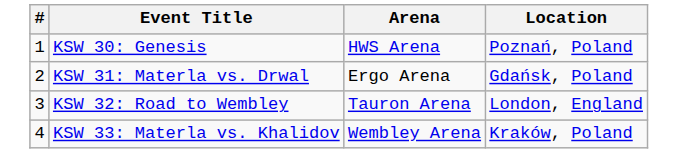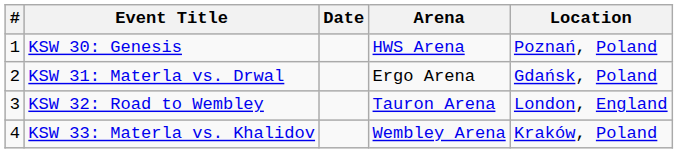 <table class="sortable wikitable succession-box" style="margin:1.0em auto; font-size:90%;">
 <tr>
 <th scope="col">#</th>
 <th scope="col">Event Title</th>
+<th scope="col">Date</th>
 <th scope="col">Arena</th>
 <th scope="col">Location</th>
 </tr>
 <tr>
 <td align=center>1</td>
 <td><a href='#'>KSW 30: Genesis</a></td>
+<td></td>
 <td><a href='#'>HWS Arena</a></td>
 <td> <a href='#'>Poznań</a>, <a href='#'>Poland</a></td>
 </tr>
 <tr>
 <td align=center>2</td>
 <td><a href='#'>KSW 31: Materla vs. Drwal</a></td>
+<td></td>
 <td>Ergo Arena</td>
 <td> <a href='#'>Gdańsk</a>, <a href='#'>Poland</a></td>
 </tr>
 <tr>
 <td align=center>3</td>
 <td><a href='#'>KSW 32: Road to Wembley</a></td>
+<td></td>
 <td><a href='#'>Tauron Arena</a></td>
 <td> <a href='#'>London</a>, <a href='#'>England</a></td>
 </tr>
 <tr>
 <td align=center>4</td>
 <td><a href='#'>KSW 33: Materla vs. Khalidov</a></td>
+<td></td>
 <td><a href='#'>Wembley Arena</a></td>
 <td> <a href='#'>Kraków</a>, <a href='#'>Poland</a></td>
 </tr>
 </table>
